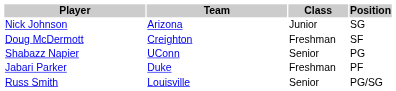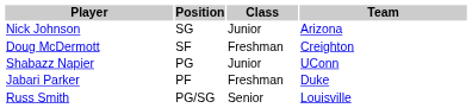 <table style="width:600px" "border:'1' 'solid' 'gray'">
 <tr>
 <th style="background:#ccc; width:40%;">Player</th>
+<th style="background:#ccc; width:4%;">Position</th>
+<th style="background:#ccc; width:16%;">Class</th>
 <th style="background:#ccc; width:40%;">Team</th>
-<th style="background:#ccc; width:16%;">Class</th>
-<th style="background:#ccc; width:4%;">Position</th>
 </tr>
 <tr>
 <td><a href='#'>Nick Johnson</a></td>
+<td>SG</td>
+<td>Junior</td>
 <td><a href='#'>Arizona</a></td>
-<td>Junior</td>
-<td>SG</td>
 </tr>
 <tr>
 <td><a href='#'>Doug McDermott</a></td>
+<td>SF</td>
+<td>Freshman</td>
 <td><a href='#'>Creighton</a></td>
-<td>Freshman</td>
-<td>SF</td>
 </tr>
 <tr>
 <td><a href='#'>Shabazz Napier</a></td>
+<td>PG</td>
+<td>Junior</td>
 <td><a href='#'>UConn</a></td>
-<td>Senior</td>
-<td>PG</td>
 </tr>
 <tr>
 <td><a href='#'>Jabari Parker</a></td>
+<td>PF</td>
+<td>Freshman</td>
 <td><a href='#'>Duke</a></td>
-<td>Freshman</td>
-<td>PF</td>
 </tr>
 <tr>
 <td><a href='#'>Russ Smith</a></td>
+<td>PG/SG</td>
+<td>Senior</td>
 <td><a href='#'>Louisville</a></td>
-<td>Senior</td>
-<td>PG/SG</td>
 </tr>
 </table>
